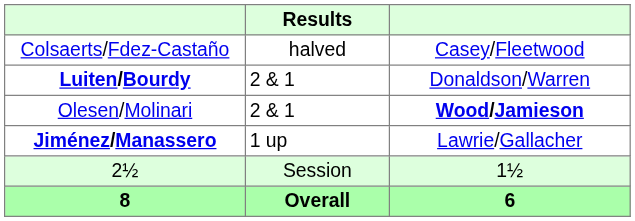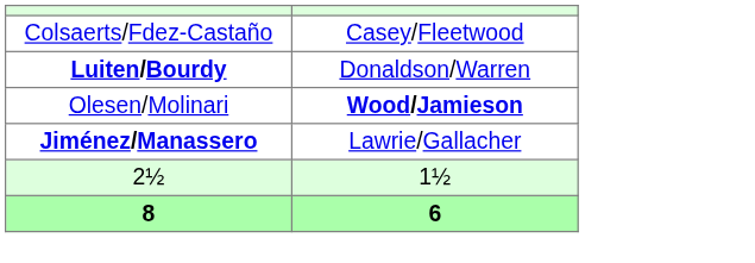 <table border="1" cellpadding="3" style="border-collapse:collapse; text-align:center;">
 <tr style="background:#ddffdd;">
 <th style="width:12em;"></th>
-<th style="width:7em;">Results</th>
 <th style="width:12em;"> </th>
 </tr>
 <tr>
 <td><a href='#'>Colsaerts</a>/<a href='#'>Fdez-Castaño</a></td>
-<td align=center>halved</td>
 <td><a href='#'>Casey</a>/<a href='#'>Fleetwood</a></td>
 </tr>
 <tr>
 <td><strong><a href='#'>Luiten</a>/<a href='#'>Bourdy</a></strong></td>
-<td align=left> 2 & 1</td>
 <td><a href='#'>Donaldson</a>/<a href='#'>Warren</a></td>
 </tr>
 <tr>
 <td><a href='#'>Olesen</a>/<a href='#'>Molinari</a></td>
-<td align=left> 2 & 1</td>
 <td><strong><a href='#'>Wood</a>/<a href='#'>Jamieson</a></strong></td>
 </tr>
 <tr>
 <td><strong><a href='#'>Jiménez</a>/<a href='#'>Manassero</a></strong></td>
-<td align=left> 1 up</td>
 <td><a href='#'>Lawrie</a>/<a href='#'>Gallacher</a></td>
 </tr>
 <tr style="background:#ddffdd;">
 <td>2½</td>
-<td>Session</td>
 <td>1½</td>
 </tr>
 <tr style="background:#aaffaa;">
 <th>8</th>
-<th>Overall</th>
 <th>6</th>
 </tr>
 </table>
